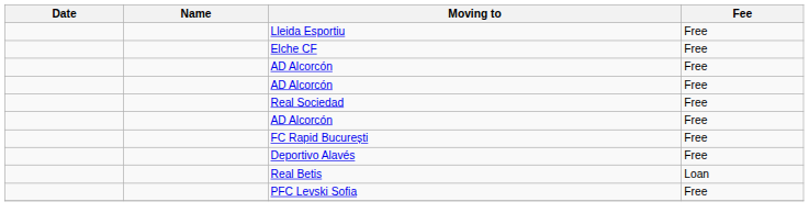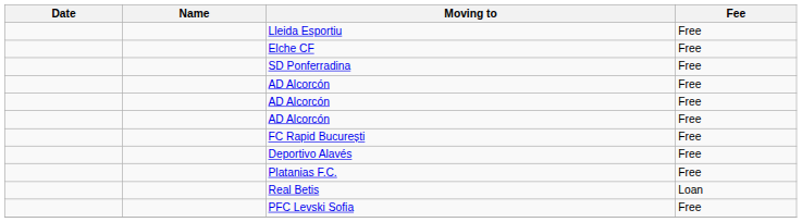 <table class="wikitable sortable" width=90%>
 <tr>
 <th>Date</th>
 <th>Name</th>
 <th>Moving to</th>
 <th>Fee</th>
 </tr>
 <tr>
 <td></td>
 <td> </td>
 <td> <a href='#'>Lleida Esportiu</a></td>
 <td>Free</td>
 </tr>
 <tr>
 <td></td>
 <td> </td>
 <td> <a href='#'>Elche CF</a></td>
 <td>Free</td>
 </tr>
 <tr>
 <td></td>
 <td> </td>
-<td> <a href='#'>AD Alcorcón</a></td>
+<td> <a href='#'>SD Ponferradina</a></td>
 <td>Free</td>
 </tr>
 <tr>
 <td></td>
 <td> </td>
 <td> <a href='#'>AD Alcorcón</a></td>
 <td>Free</td>
 </tr>
 <tr>
 <td></td>
 <td> </td>
-<td> <a href='#'>Real Sociedad</a></td>
+<td> <a href='#'>AD Alcorcón</a></td>
 <td>Free</td>
 </tr>
 <tr>
 <td></td>
 <td> </td>
 <td> <a href='#'>AD Alcorcón</a></td>
 <td>Free</td>
 </tr>
 <tr>
 <td></td>
 <td> </td>
 <td> <a href='#'>FC Rapid București</a></td>
 <td>Free</td>
 </tr>
 <tr>
 <td></td>
 <td> </td>
 <td> <a href='#'>Deportivo Alavés</a></td>
 <td>Free</td>
 </tr>
 <tr>
 <td></td>
 <td> </td>
+<td> <a href='#'>Platanias F.C.</a></td>
+<td>Free</td>
+</tr>
+<tr>
+<td></td>
+<td> </td>
 <td> <a href='#'>Real Betis</a></td>
 <td>Loan</td>
 </tr>
 <tr>
 <td></td>
 <td> </td>
 <td> <a href='#'>PFC Levski Sofia</a></td>
 <td>Free</td>
 </tr>
 <tr>
 </tr>
 </table>
